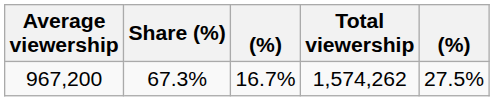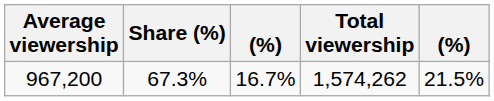 <table class="wikitable plainrowheaders sortable" style="text-align:center">
 <tr>
 <th scope="col">Average<br>viewership</th>
 <th scope="col">Share (%)</th>
 <th scope="col"><br>(%)</th>
 <th scope="col">Total<br>viewership</th>
 <th scope="col"><br>(%)</th>
 </tr>
 <tr>
 <td>967,200</td>
 <td>67.3%</td>
 <td>16.7%</td>
 <td>1,574,262</td>
-<td>27.5%</td>
+<td>21.5%</td>
 </tr>
 </table>
